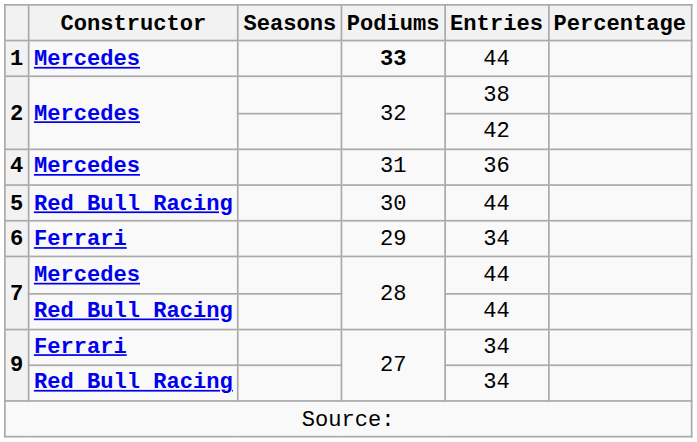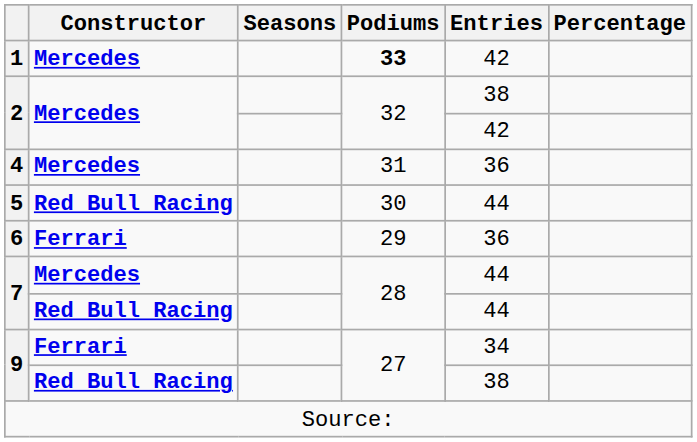 <table class="wikitable">
 <tr>
 <th></th>
 <th>Constructor</th>
 <th>Seasons</th>
 <th>Podiums</th>
 <th>Entries</th>
 <th>Percentage</th>
 </tr>
 <tr align="center">
 <th>1</th>
 <td align="left"> <strong><a href='#'>Mercedes</a></strong></td>
 <td></td>
 <td><strong>33</strong></td>
-<td>44</td>
+<td>42</td>
 <td></td>
 </tr>
 <tr align="center">
 <th rowspan="2">2</th>
 <td align="left" rowspan="2"> <strong><a href='#'>Mercedes</a></strong></td>
 <td></td>
 <td rowspan="2">32</td>
 <td>38</td>
 <td></td>
 </tr>
 <tr align="center">
 <td></td>
 <td>42</td>
 <td></td>
 </tr>
 <tr align="center">
 <th>4</th>
 <td align="left"> <strong><a href='#'>Mercedes</a></strong></td>
 <td></td>
 <td>31</td>
 <td>36</td>
 <td></td>
 </tr>
 <tr align="center">
 <th>5</th>
 <td align="left"> <strong><a href='#'>Red Bull Racing</a></strong></td>
 <td></td>
 <td>30</td>
 <td>44</td>
 <td></td>
 </tr>
 <tr align="center">
 <th>6</th>
 <td align="left"> <strong><a href='#'>Ferrari</a></strong></td>
 <td></td>
 <td>29</td>
-<td>34</td>
+<td>36</td>
 <td></td>
 </tr>
 <tr align="center">
 <th rowspan="2">7</th>
 <td align="left"> <strong><a href='#'>Mercedes</a></strong></td>
 <td></td>
 <td rowspan="2">28</td>
 <td>44</td>
 <td></td>
 </tr>
 <tr align="center">
 <td align="left"> <strong><a href='#'>Red Bull Racing</a></strong></td>
 <td></td>
 <td>44</td>
 <td></td>
 </tr>
 <tr align="center">
 <th rowspan="2">9</th>
 <td align="left"> <strong><a href='#'>Ferrari</a></strong></td>
 <td></td>
 <td rowspan="2">27</td>
 <td>34</td>
 <td></td>
 </tr>
 <tr align="center">
 <td align="left"> <strong><a href='#'>Red Bull Racing</a></strong></td>
 <td></td>
-<td>34</td>
+<td>38</td>
 <td></td>
 </tr>
 <tr align="center">
 <td colspan="6" align="center">Source:</td>
 </tr>
 </table>
